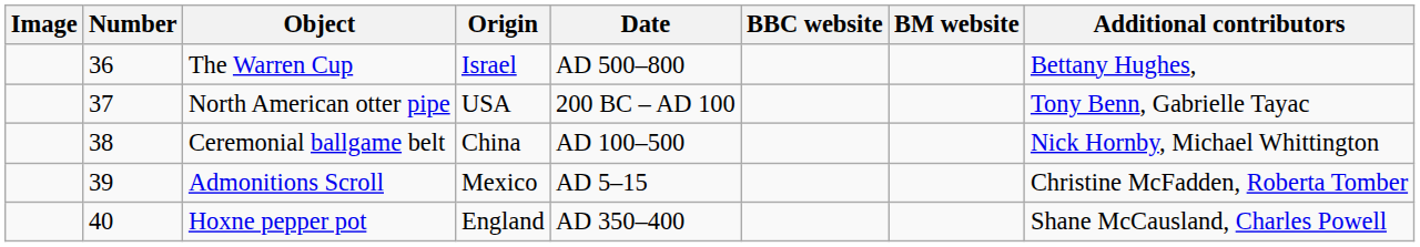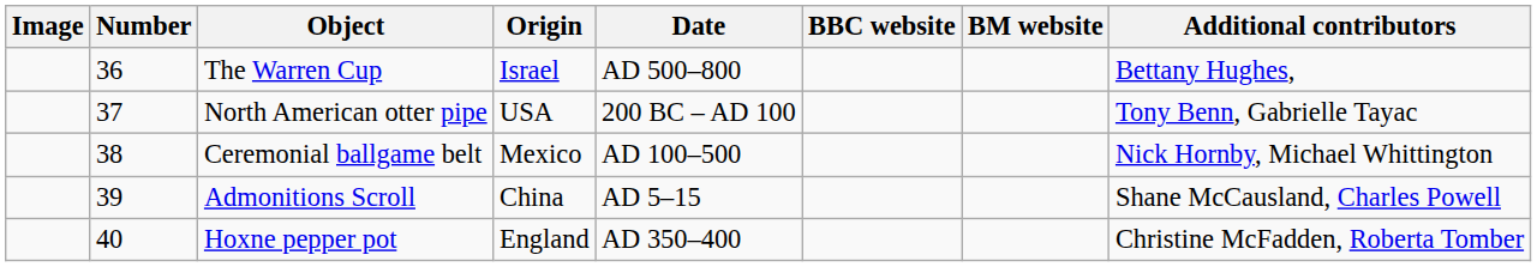 <table class="wikitable">
 <tr>
 <th>Image</th>
 <th>Number</th>
 <th>Object</th>
 <th>Origin</th>
 <th>Date</th>
 <th>BBC website</th>
 <th>BM website</th>
 <th>Additional contributors</th>
 </tr>
 <tr>
 <td></td>
 <td>36</td>
 <td>The <a href='#'>Warren Cup</a></td>
 <td><a href='#'>Israel</a></td>
 <td>AD 500–800</td>
 <td></td>
 <td></td>
 <td><a href='#'>Bettany Hughes</a>, </td>
 </tr>
 <tr>
 <td></td>
 <td>37</td>
 <td>North American otter <a href='#'>pipe</a></td>
 <td>USA</td>
 <td>200 BC – AD 100</td>
 <td></td>
 <td></td>
 <td><a href='#'>Tony Benn</a>, Gabrielle Tayac</td>
 </tr>
 <tr>
 <td></td>
 <td>38</td>
 <td>Ceremonial <a href='#'>ballgame</a> belt</td>
-<td>China</td>
+<td>Mexico</td>
 <td>AD 100–500</td>
 <td></td>
 <td></td>
 <td><a href='#'>Nick Hornby</a>, Michael Whittington</td>
 </tr>
 <tr>
 <td></td>
 <td>39</td>
 <td><a href='#'>Admonitions Scroll</a></td>
-<td>Mexico</td>
+<td>China</td>
 <td>AD 5–15</td>
 <td></td>
 <td></td>
-<td>Christine McFadden, <a href='#'>Roberta Tomber</a></td>
+<td>Shane McCausland, <a href='#'>Charles Powell</a></td>
 </tr>
 <tr>
 <td></td>
 <td>40</td>
 <td><a href='#'>Hoxne pepper pot</a></td>
 <td>England</td>
 <td>AD 350–400</td>
 <td></td>
 <td></td>
-<td>Shane McCausland, <a href='#'>Charles Powell</a></td>
+<td>Christine McFadden, <a href='#'>Roberta Tomber</a></td>
 </tr>
 </table>
